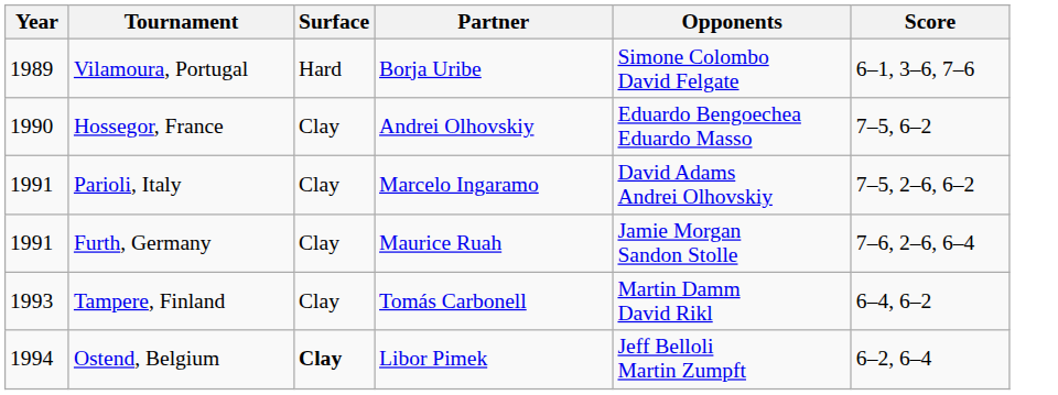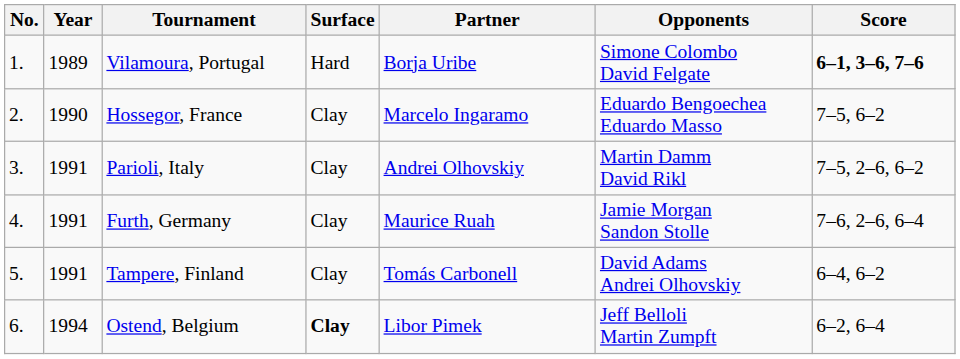 <table class="sortable wikitable">
 <tr>
+<th style="width:25px">No.</th>
 <th style="width:40px">Year</th>
 <th style="width:160px">Tournament</th>
 <th style="width:50px">Surface</th>
 <th style="width:170px">Partner</th>
 <th style="width:170px">Opponents</th>
 <th style="width:110px" class="unsortable">Score</th>
 </tr>
 <tr>
+<td>1.</td>
 <td>1989</td>
 <td><a href='#'>Vilamoura</a>, Portugal</td>
 <td>Hard</td>
 <td> <a href='#'>Borja Uribe</a></td>
 <td> <a href='#'>Simone Colombo</a><br> <a href='#'>David Felgate</a></td>
-<td>6–1, 3–6, 7–6</td>
+<td><strong>6–1, 3–6, 7–6</strong></td>
 </tr>
 <tr>
+<td>2.</td>
 <td>1990</td>
 <td><a href='#'>Hossegor</a>, France</td>
 <td>Clay</td>
-<td> <a href='#'>Andrei Olhovskiy</a></td>
+<td> <a href='#'>Marcelo Ingaramo</a></td>
 <td> <a href='#'>Eduardo Bengoechea</a><br> <a href='#'>Eduardo Masso</a></td>
 <td>7–5, 6–2</td>
 </tr>
 <tr>
+<td>3.</td>
 <td>1991</td>
 <td><a href='#'>Parioli</a>, Italy</td>
 <td>Clay</td>
-<td> <a href='#'>Marcelo Ingaramo</a></td>
-<td> <a href='#'>David Adams</a><br> <a href='#'>Andrei Olhovskiy</a></td>
+<td> <a href='#'>Andrei Olhovskiy</a></td>
+<td> <a href='#'>Martin Damm</a><br> <a href='#'>David Rikl</a></td>
 <td>7–5, 2–6, 6–2</td>
 </tr>
 <tr>
+<td>4.</td>
 <td>1991</td>
 <td><a href='#'>Furth</a>, Germany</td>
 <td>Clay</td>
 <td> <a href='#'>Maurice Ruah</a></td>
 <td> <a href='#'>Jamie Morgan</a><br> <a href='#'>Sandon Stolle</a></td>
 <td>7–6, 2–6, 6–4</td>
 </tr>
 <tr>
-<td>1993</td>
+<td>5.</td>
+<td>1991</td>
 <td><a href='#'>Tampere</a>, Finland</td>
 <td>Clay</td>
 <td> <a href='#'>Tomás Carbonell</a></td>
-<td> <a href='#'>Martin Damm</a><br> <a href='#'>David Rikl</a></td>
+<td> <a href='#'>David Adams</a><br> <a href='#'>Andrei Olhovskiy</a></td>
 <td>6–4, 6–2</td>
 </tr>
 <tr>
+<td>6.</td>
 <td>1994</td>
 <td><a href='#'>Ostend</a>, Belgium</td>
 <td><strong>Clay</strong></td>
 <td> <a href='#'>Libor Pimek</a></td>
 <td> <a href='#'>Jeff Belloli</a><br> <a href='#'>Martin Zumpft</a></td>
 <td>6–2, 6–4</td>
 </tr>
 </table>
